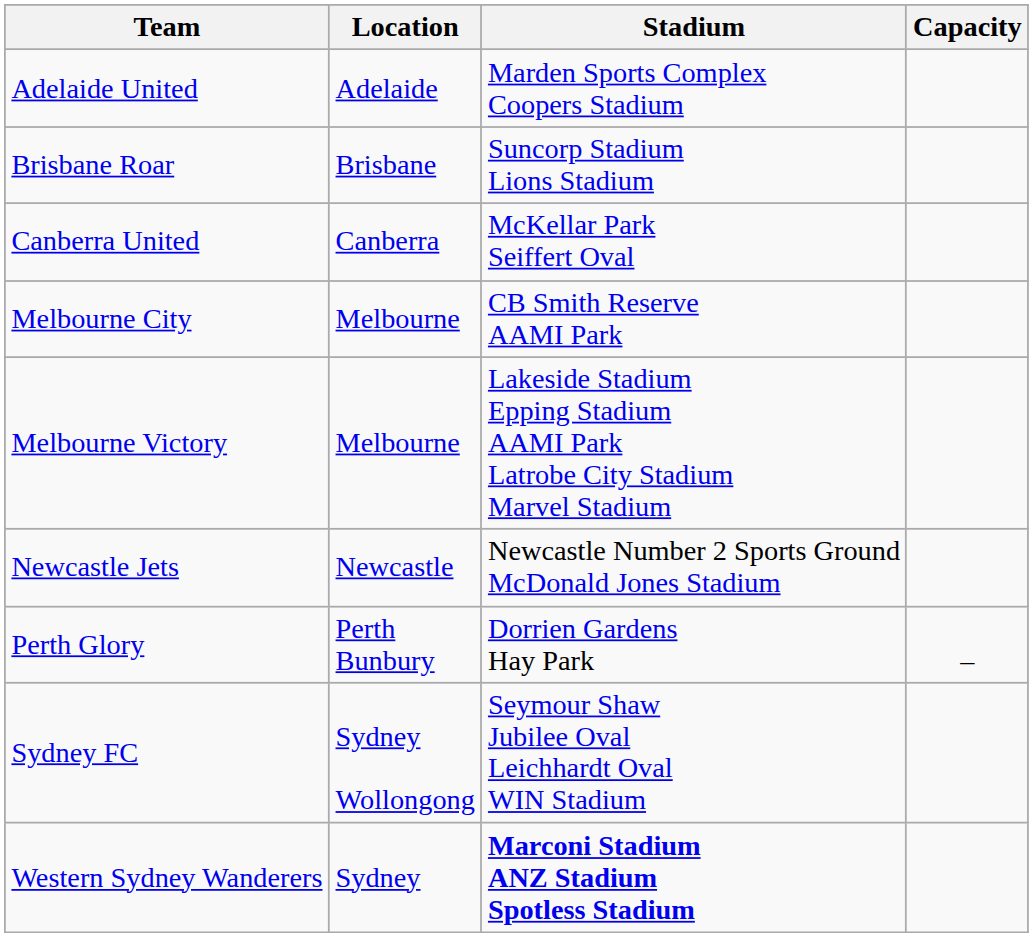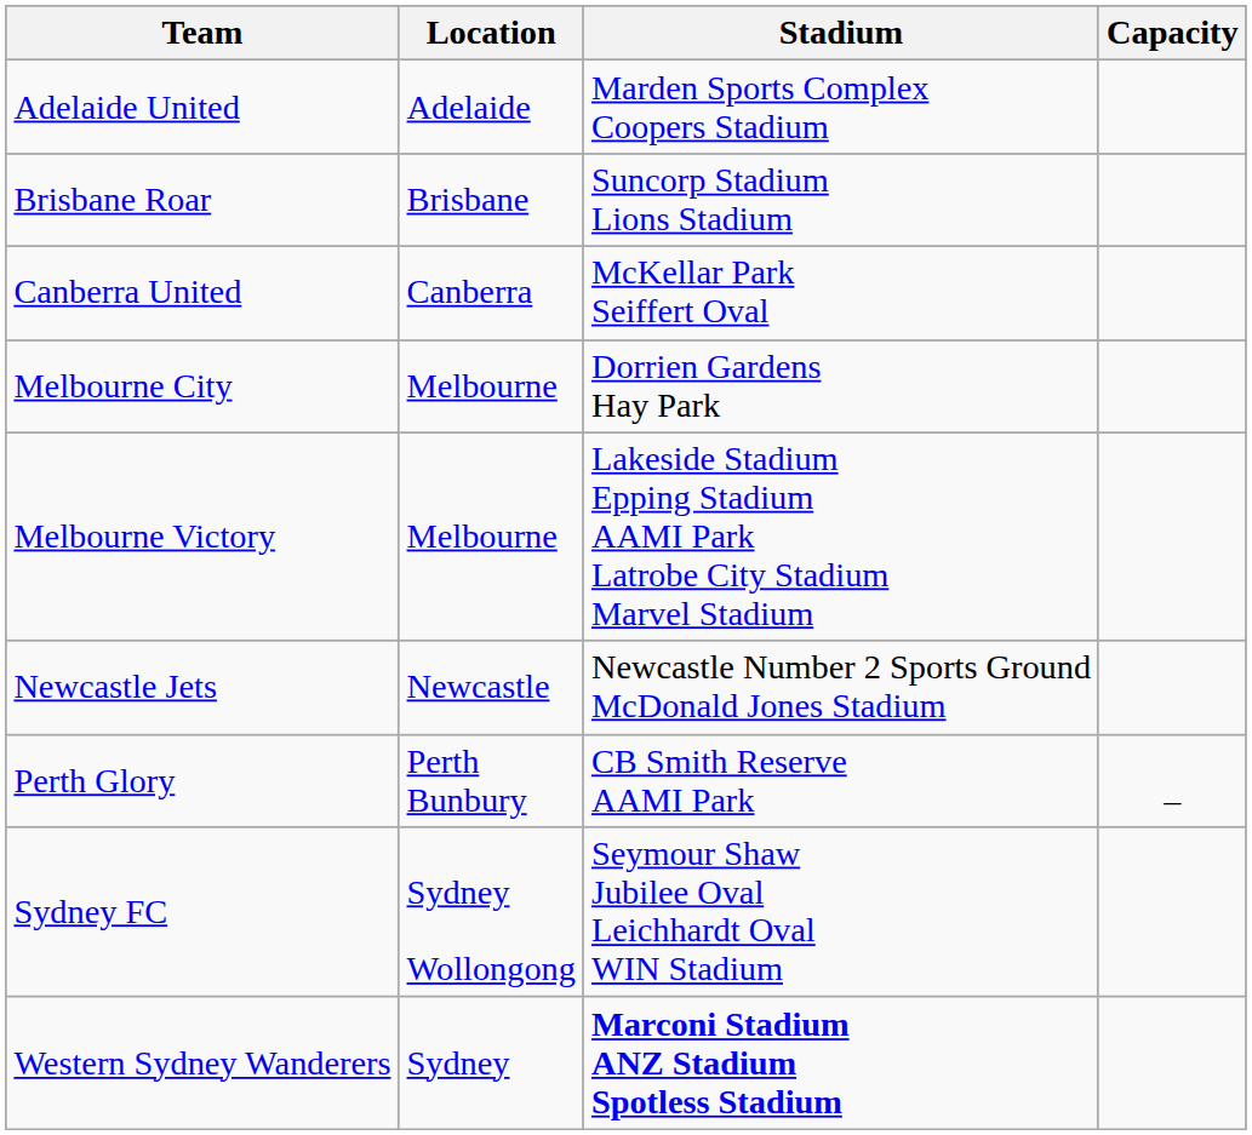 <table class="wikitable">
 <tr>
 <th>Team</th>
 <th>Location</th>
 <th>Stadium</th>
 <th>Capacity</th>
 </tr>
 <tr>
 <td><a href='#'>Adelaide United</a></td>
 <td><a href='#'>Adelaide</a></td>
 <td><a href='#'>Marden Sports Complex</a><br><a href='#'>Coopers Stadium</a></td>
 <td style="text-align:center;"><br></td>
 </tr>
 <tr>
 <td><a href='#'>Brisbane Roar</a></td>
 <td><a href='#'>Brisbane</a></td>
 <td><a href='#'>Suncorp Stadium</a><br><a href='#'>Lions Stadium</a></td>
 <td style="text-align:center;"><br></td>
 </tr>
 <tr>
 <td><a href='#'>Canberra United</a></td>
 <td><a href='#'>Canberra</a></td>
 <td><a href='#'>McKellar Park</a><br><a href='#'>Seiffert Oval</a></td>
 <td style="text-align:center;"><br></td>
 </tr>
 <tr>
 <td><a href='#'>Melbourne City</a></td>
 <td><a href='#'>Melbourne</a></td>
-<td><a href='#'>CB Smith Reserve</a><br><a href='#'>AAMI Park</a></td>
+<td><a href='#'>Dorrien Gardens</a><br>Hay Park</td>
 <td style="text-align:center;"><br></td>
 </tr>
 <tr>
 <td><a href='#'>Melbourne Victory</a></td>
 <td><a href='#'>Melbourne</a></td>
 <td><a href='#'>Lakeside Stadium</a><br><a href='#'>Epping Stadium</a><br><a href='#'>AAMI Park</a><br><a href='#'>Latrobe City Stadium</a><br><a href='#'>Marvel Stadium</a></td>
 <td style="text-align:center;"><br><br><br><br></td>
 </tr>
 <tr>
 <td><a href='#'>Newcastle Jets</a></td>
 <td><a href='#'>Newcastle</a></td>
 <td>Newcastle Number 2 Sports Ground<br><a href='#'>McDonald Jones Stadium</a></td>
 <td style="text-align:center;"><br></td>
 </tr>
 <tr>
 <td><a href='#'>Perth Glory</a></td>
 <td><a href='#'>Perth</a><br><a href='#'>Bunbury</a></td>
-<td><a href='#'>Dorrien Gardens</a><br>Hay Park</td>
+<td><a href='#'>CB Smith Reserve</a><br><a href='#'>AAMI Park</a></td>
 <td style="text-align:center;"><br>–</td>
 </tr>
 <tr>
 <td><a href='#'>Sydney FC</a></td>
 <td><br><a href='#'>Sydney</a><br><br><a href='#'>Wollongong</a></td>
 <td><a href='#'>Seymour Shaw</a><br><a href='#'>Jubilee Oval</a><br><a href='#'>Leichhardt Oval</a><br><a href='#'>WIN Stadium</a></td>
 <td style="text-align:center;"><br><br><br></td>
 </tr>
 <tr>
 <td><a href='#'>Western Sydney Wanderers</a></td>
 <td><a href='#'>Sydney</a></td>
 <td><strong><a href='#'>Marconi Stadium</a><br><a href='#'>ANZ Stadium</a><br><a href='#'>Spotless Stadium</a></strong></td>
 <td style="text-align:center;"><br><br></td>
 </tr>
 </table>
